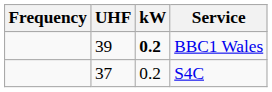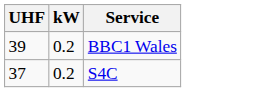 <table class="wikitable sortable">
 <tr>
-<th>Frequency</th>
 <th>UHF</th>
 <th>kW</th>
 <th>Service</th>
 </tr>
 <tr>
-<td></td>
 <td>39</td>
-<td><strong>0.2</strong></td>
+<td>0.2</td>
 <td><a href='#'>BBC1 Wales</a></td>
 </tr>
 <tr>
-<td></td>
 <td>37</td>
 <td>0.2</td>
 <td><a href='#'>S4C</a></td>
 </tr>
 </table>
